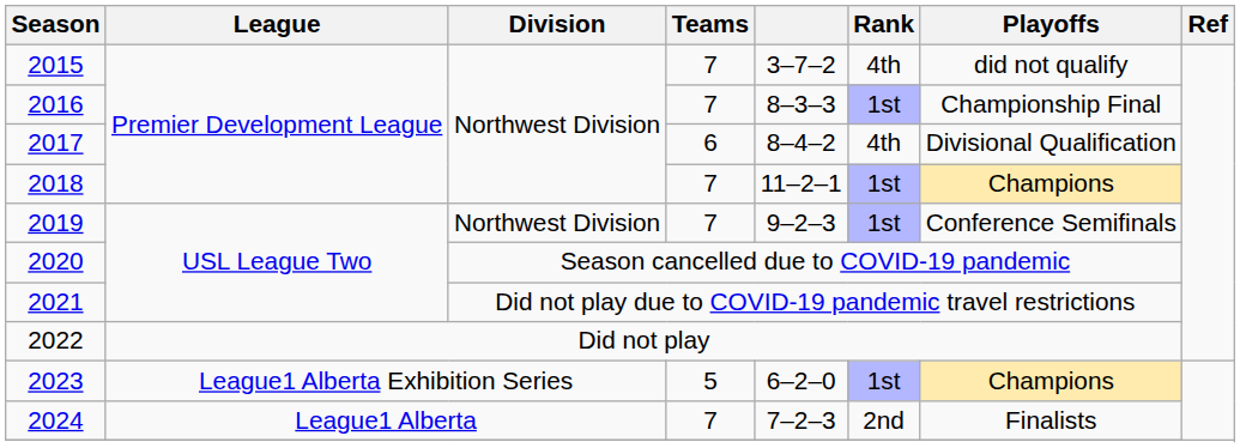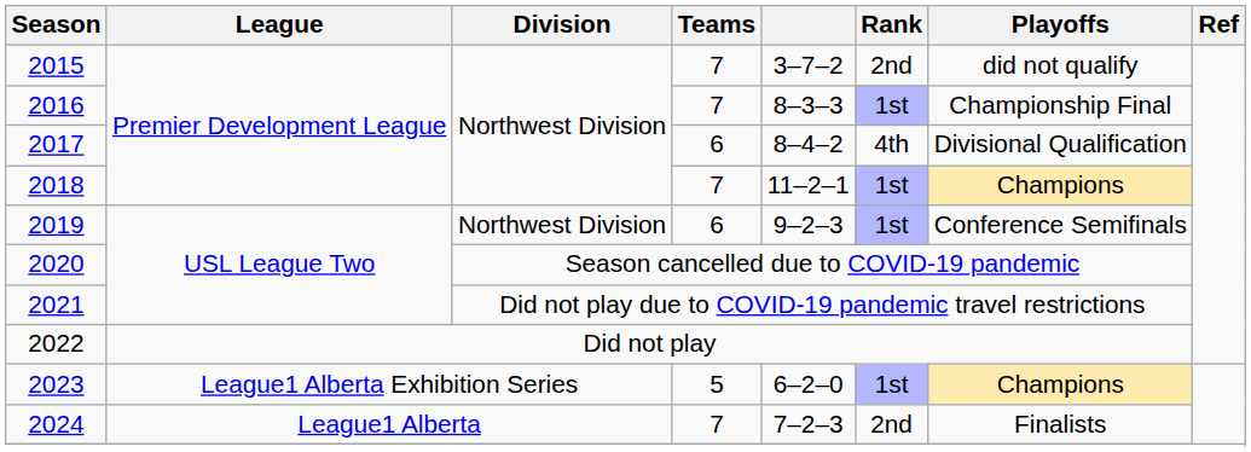 <table class="wikitable" style="text-align: center;">
 <tr>
 <th>Season</th>
 <th>League</th>
 <th>Division</th>
 <th>Teams</th>
 <th></th>
 <th>Rank</th>
 <th>Playoffs</th>
 <th>Ref</th>
 </tr>
 <tr>
 <td><a href='#'>2015</a></td>
 <td rowspan="4"><a href='#'>Premier Development League</a></td>
 <td rowspan="4">Northwest Division</td>
 <td>7</td>
 <td>3–7–2</td>
-<td>4th</td>
+<td>2nd</td>
 <td>did not qualify</td>
 <td rowspan=8></td>
 </tr>
 <tr>
 <td><a href='#'>2016</a></td>
 <td>7</td>
 <td>8–3–3</td>
 <td bgcolor="B3B7FF">1st</td>
 <td>Championship Final</td>
 </tr>
 <tr>
 <td><a href='#'>2017</a></td>
 <td>6</td>
 <td>8–4–2</td>
 <td>4th</td>
 <td>Divisional Qualification</td>
 </tr>
 <tr>
 <td><a href='#'>2018</a></td>
 <td>7</td>
 <td>11–2–1</td>
 <td bgcolor="B3B7FF">1st</td>
 <td bgcolor="FFEBAD">Champions</td>
 </tr>
 <tr>
 <td><a href='#'>2019</a></td>
 <td rowspan="3"><a href='#'>USL League Two</a></td>
 <td>Northwest Division</td>
-<td>7</td>
+<td>6</td>
 <td>9–2–3</td>
 <td bgcolor="B3B7FF">1st</td>
 <td>Conference Semifinals</td>
 </tr>
 <tr>
 <td><a href='#'>2020</a></td>
 <td colspan="5" align=center>Season cancelled due to <a href='#'>COVID-19 pandemic</a></td>
 </tr>
 <tr>
 <td><a href='#'>2021</a></td>
 <td colspan="5" align=center>Did not play due to <a href='#'>COVID-19 pandemic</a> travel restrictions</td>
 </tr>
 <tr>
 <td>2022</td>
 <td colspan="6" align=center>Did not play</td>
 </tr>
 <tr>
 <td><a href='#'>2023</a></td>
 <td colspan=2><a href='#'>League1 Alberta</a> Exhibition Series</td>
 <td>5</td>
 <td>6–2–0</td>
 <td bgcolor="B3B7FF">1st</td>
 <td bgcolor="FFEBAD">Champions</td>
 </tr>
 <tr>
 <td><a href='#'>2024</a></td>
 <td rowspan="1" colspan="2"><a href='#'>League1 Alberta</a></td>
 <td>7</td>
 <td>7–2–3</td>
 <td>2nd</td>
 <td>Finalists</td>
 </tr>
 <tr>
 </tr>
 </table>
